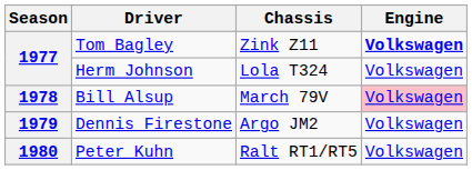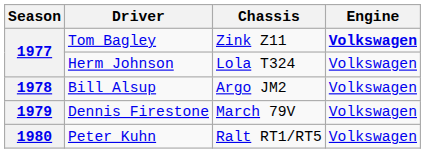 <table class="wikitable">
 <tr>
 <th>Season</th>
 <th>Driver</th>
 <th>Chassis</th>
 <th>Engine</th>
 </tr>
 <tr>
 <th rowspan=2><a href='#'>1977</a></th>
 <td> <a href='#'>Tom Bagley</a></td>
 <td><a href='#'>Zink</a> Z11</td>
 <td><strong><a href='#'>Volkswagen</a></strong></td>
 </tr>
 <tr>
 <td> <a href='#'>Herm Johnson</a></td>
 <td><a href='#'>Lola</a> T324</td>
 <td><a href='#'>Volkswagen</a></td>
 </tr>
 <tr>
 <th><a href='#'>1978</a></th>
 <td> <a href='#'>Bill Alsup</a></td>
-<td><a href='#'>March</a> 79V</td>
-<td style="background: pink;"><a href='#'>Volkswagen</a></td>
+<td><a href='#'>Argo</a> JM2</td>
+<td><a href='#'>Volkswagen</a></td>
 </tr>
 <tr>
 <th><a href='#'>1979</a></th>
 <td> <a href='#'>Dennis Firestone</a></td>
-<td><a href='#'>Argo</a> JM2</td>
+<td><a href='#'>March</a> 79V</td>
 <td><a href='#'>Volkswagen</a></td>
 </tr>
 <tr>
 <th><a href='#'>1980</a></th>
 <td> <a href='#'>Peter Kuhn</a></td>
 <td><a href='#'>Ralt</a> RT1/RT5</td>
 <td><a href='#'>Volkswagen</a></td>
 </tr>
 </table>
